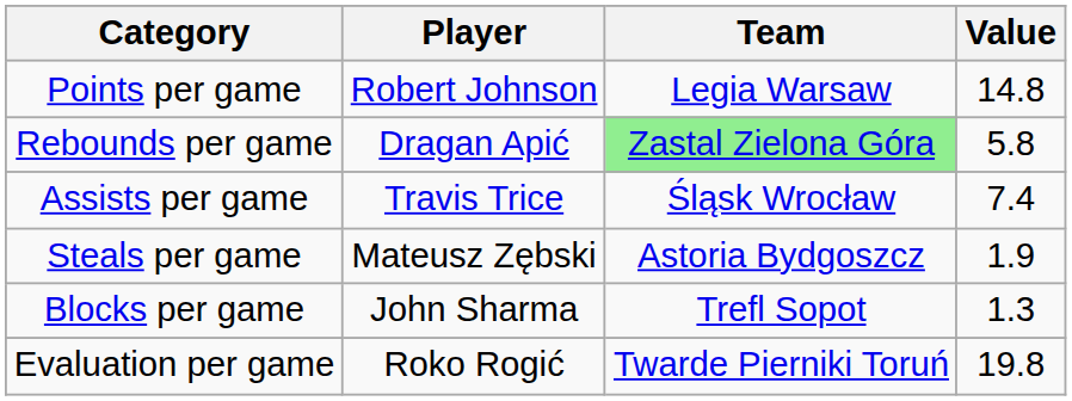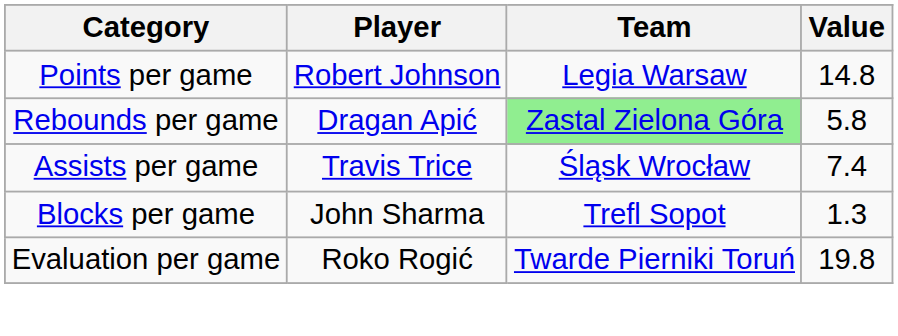 <table class="wikitable" style="text-align:center">
 <tr>
 <th>Category</th>
 <th>Player</th>
 <th>Team</th>
 <th>Value</th>
 </tr>
 <tr>
 <td><a href='#'>Points</a> per game</td>
 <td><a href='#'>Robert Johnson</a></td>
 <td><a href='#'>Legia Warsaw</a></td>
 <td>14.8</td>
 </tr>
 <tr>
 <td><a href='#'>Rebounds</a> per game</td>
 <td><a href='#'>Dragan Apić</a></td>
 <td style="background: lightgreen;"><a href='#'>Zastal Zielona Góra</a></td>
 <td>5.8</td>
 </tr>
 <tr>
 <td><a href='#'>Assists</a> per game</td>
 <td><a href='#'>Travis Trice</a></td>
 <td><a href='#'>Śląsk Wrocław</a></td>
 <td>7.4</td>
 </tr>
 <tr>
-<td><a href='#'>Steals</a> per game</td>
-<td>Mateusz Zębski</td>
-<td><a href='#'>Astoria Bydgoszcz</a></td>
-<td>1.9</td>
-</tr>
-<tr>
 <td><a href='#'>Blocks</a> per game</td>
 <td>John Sharma</td>
 <td><a href='#'>Trefl Sopot</a></td>
 <td>1.3</td>
 </tr>
 <tr>
 <td>Evaluation per game</td>
 <td>Roko Rogić</td>
 <td><a href='#'>Twarde Pierniki Toruń</a></td>
 <td>19.8</td>
 </tr>
 </table>
